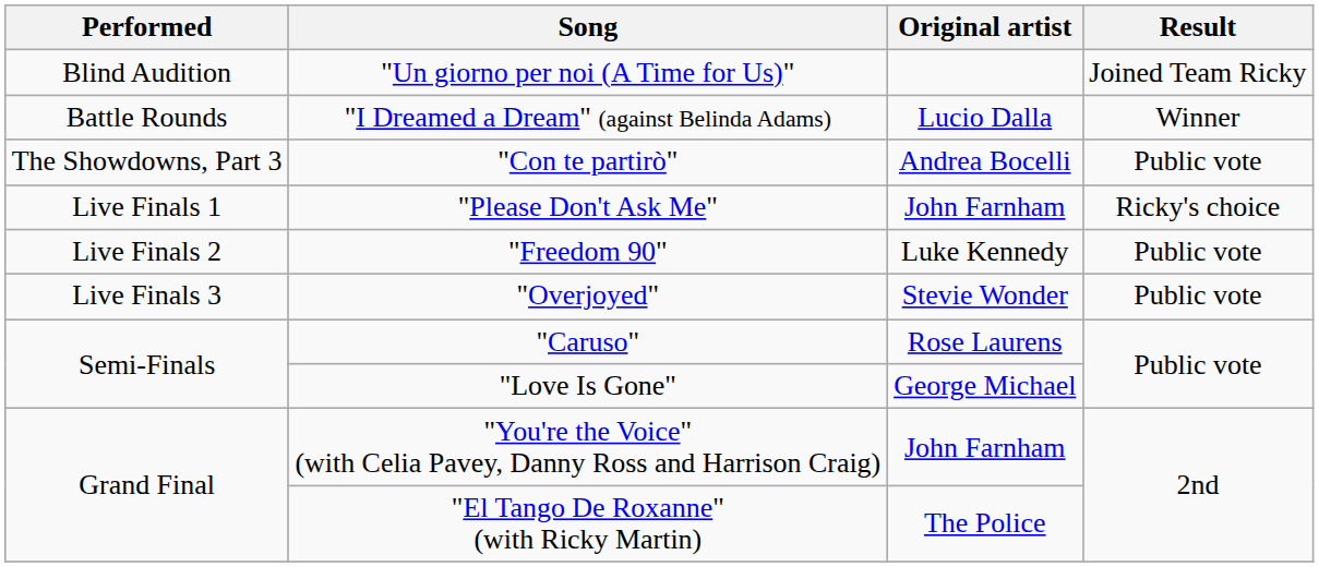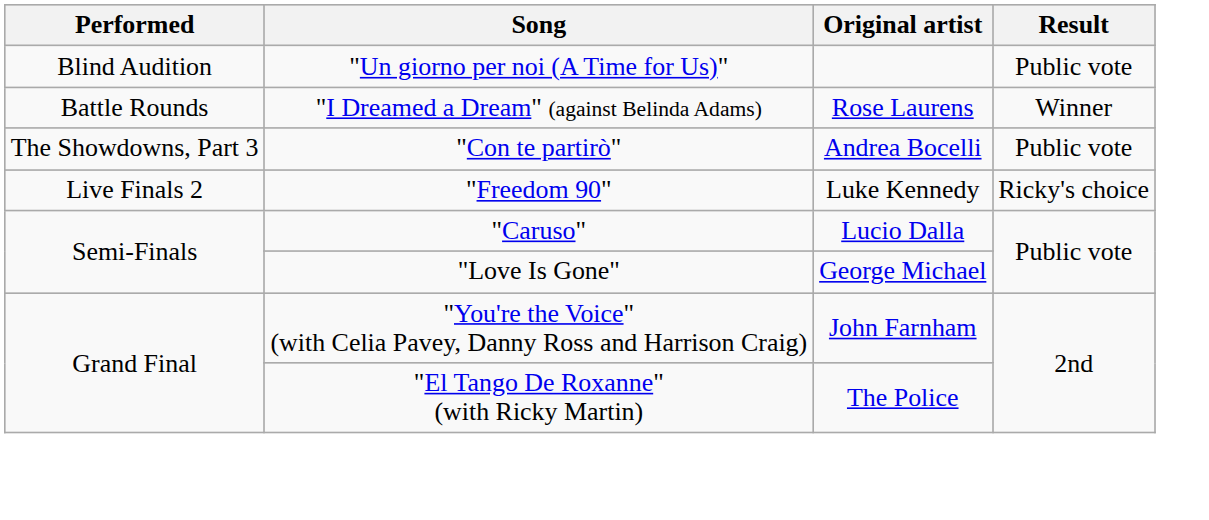 <table class="wikitable plainrowheaders" style="text-align:center;">
 <tr>
 <th scope="col">Performed</th>
 <th scope="col">Song</th>
 <th scope="col">Original artist</th>
 <th scope="col">Result</th>
 </tr>
 <tr>
 <td>Blind Audition</td>
 <td>"<a href='#'>Un giorno per noi (A Time for Us)</a>"</td>
 <td></td>
-<td>Joined Team Ricky</td>
+<td>Public vote</td>
 </tr>
 <tr>
 <td>Battle Rounds</td>
 <td>"<a href='#'>I Dreamed a Dream</a>" <small>(against Belinda Adams)</small></td>
-<td><a href='#'>Lucio Dalla</a></td>
+<td><a href='#'>Rose Laurens</a></td>
 <td>Winner</td>
 </tr>
 <tr>
 <td>The Showdowns, Part 3</td>
 <td>"<a href='#'>Con te partirò</a>"</td>
 <td><a href='#'>Andrea Bocelli</a></td>
 <td>Public vote</td>
 </tr>
 <tr>
-<td>Live Finals 1</td>
-<td>"<a href='#'>Please Don't Ask Me</a>"</td>
-<td><a href='#'>John Farnham</a></td>
-<td>Ricky's choice</td>
-</tr>
-<tr>
 <td>Live Finals 2</td>
 <td>"<a href='#'>Freedom 90</a>"</td>
 <td>Luke Kennedy</td>
-<td>Public vote</td>
-</tr>
-<tr>
-<td>Live Finals 3</td>
-<td>"<a href='#'>Overjoyed</a>"</td>
-<td><a href='#'>Stevie Wonder</a></td>
-<td>Public vote</td>
+<td>Ricky's choice</td>
 </tr>
 <tr>
 <td rowspan="2">Semi-Finals</td>
 <td>"<a href='#'>Caruso</a>"</td>
-<td><a href='#'>Rose Laurens</a></td>
+<td><a href='#'>Lucio Dalla</a></td>
 <td rowspan="2">Public vote</td>
 </tr>
 <tr>
 <td>"Love Is Gone"</td>
 <td><a href='#'>George Michael</a></td>
 </tr>
 <tr>
 <td rowspan="2">Grand Final</td>
 <td>"<a href='#'>You're the Voice</a>" <br>(with Celia Pavey, Danny Ross and Harrison Craig)</td>
 <td><a href='#'>John Farnham</a></td>
 <td rowspan="2">2nd</td>
 </tr>
 <tr>
 <td>"<a href='#'>El Tango De Roxanne</a>" <br>(with Ricky Martin)</td>
 <td><a href='#'>The Police</a></td>
 </tr>
 </table>
